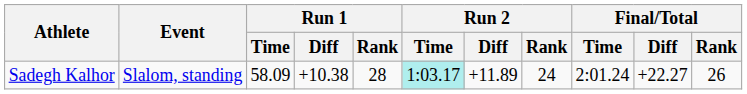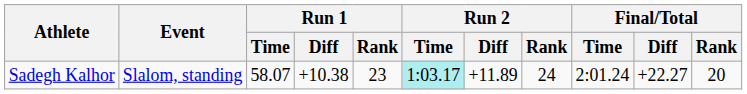 <table class="wikitable" style="font-size:100%">
 <tr>
 <th rowspan="2">Athlete</th>
 <th rowspan="2">Event</th>
 <th colspan="3">Run 1</th>
 <th colspan="3">Run 2</th>
 <th colspan="3">Final/Total</th>
 </tr>
 <tr>
 <th>Time</th>
 <th>Diff</th>
 <th>Rank</th>
 <th>Time</th>
 <th>Diff</th>
 <th>Rank</th>
 <th>Time</th>
 <th>Diff</th>
 <th>Rank</th>
 </tr>
 <tr>
 <td><a href='#'>Sadegh Kalhor</a></td>
 <td><a href='#'>Slalom, standing</a></td>
-<td align="center">58.09</td>
+<td align="center">58.07</td>
 <td align="center">+10.38</td>
-<td align="center">28</td>
+<td align="center">23</td>
 <td align="center" style="background: paleturquoise;">1:03.17</td>
 <td align="center">+11.89</td>
 <td align="center">24</td>
 <td align="center">2:01.24</td>
 <td align="center">+22.27</td>
-<td align="center">26</td>
+<td align="center">20</td>
 </tr>
 </table>
